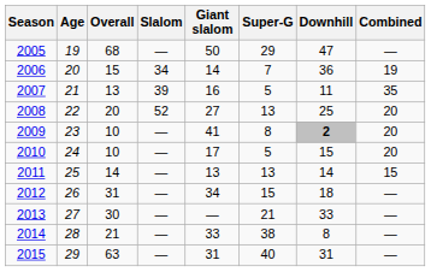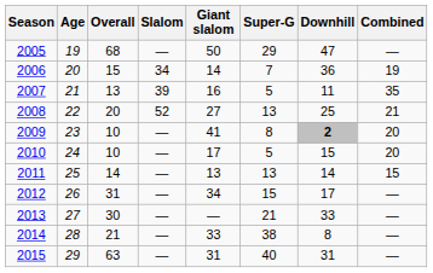 <table class=wikitable style="text-align:center">
 <tr>
 <th>Season</th>
 <th>Age</th>
 <th>Overall</th>
 <th>Slalom</th>
 <th>Giant<br> slalom </th>
 <th>Super-G</th>
 <th>Downhill</th>
 <th>Combined</th>
 </tr>
 <tr>
 <td><a href='#'>2005</a></td>
 <td><em>19</em></td>
 <td>68</td>
 <td>—</td>
 <td>50</td>
 <td>29</td>
 <td>47</td>
 <td>—</td>
 </tr>
 <tr>
 <td><a href='#'>2006</a></td>
 <td><em>20</em></td>
 <td>15</td>
 <td>34</td>
 <td>14</td>
 <td>7</td>
 <td>36</td>
 <td>19</td>
 </tr>
 <tr>
 <td><a href='#'>2007</a></td>
 <td><em>21</em></td>
 <td>13</td>
 <td>39</td>
 <td>16</td>
 <td>5</td>
 <td>11</td>
 <td>35</td>
 </tr>
 <tr>
 <td><a href='#'>2008</a></td>
 <td><em>22</em></td>
 <td>20</td>
 <td>52</td>
 <td>27</td>
 <td>13</td>
 <td>25</td>
-<td>20</td>
+<td>21</td>
 </tr>
 <tr>
 <td><a href='#'>2009</a></td>
 <td><em>23</em></td>
 <td>10</td>
 <td>—</td>
 <td>41</td>
 <td>8</td>
 <td bgcolor="silver"><strong>2</strong></td>
 <td>20</td>
 </tr>
 <tr>
 <td><a href='#'>2010</a></td>
 <td><em>24</em></td>
 <td>10</td>
 <td>—</td>
 <td>17</td>
 <td>5</td>
 <td>15</td>
 <td>20</td>
 </tr>
 <tr>
 <td><a href='#'>2011</a></td>
 <td><em>25</em></td>
 <td>14</td>
 <td>—</td>
 <td>13</td>
 <td>13</td>
 <td>14</td>
 <td>15</td>
 </tr>
 <tr>
 <td><a href='#'>2012</a></td>
 <td><em>26</em></td>
 <td>31</td>
 <td>—</td>
 <td>34</td>
 <td>15</td>
-<td>18</td>
+<td>17</td>
 <td>—</td>
 </tr>
 <tr>
 <td><a href='#'>2013</a></td>
 <td><em>27</em></td>
 <td>30</td>
 <td>—</td>
 <td>—</td>
 <td>21</td>
 <td>33</td>
 <td>—</td>
 </tr>
 <tr>
 <td><a href='#'>2014</a></td>
 <td><em>28</em></td>
 <td>21</td>
 <td>—</td>
 <td>33</td>
 <td>38</td>
 <td>8</td>
 <td>—</td>
 </tr>
 <tr>
 <td><a href='#'>2015</a></td>
 <td><em>29</em></td>
 <td>63</td>
 <td>—</td>
 <td>31</td>
 <td>40</td>
 <td>31</td>
 <td>—</td>
 </tr>
 </table>
